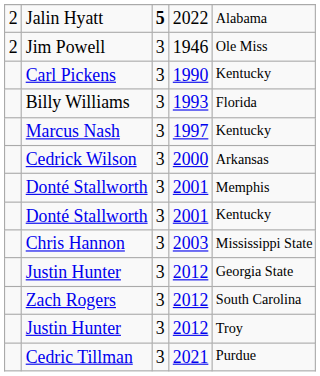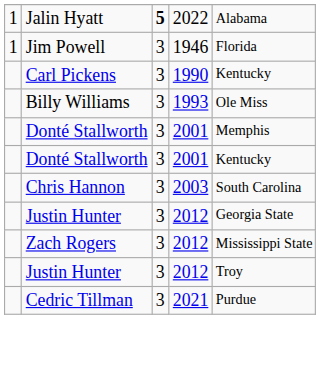 <table class="wikitable">
 <tr>
 </tr>
 <tr>
-<td>2</td>
+<td>1</td>
 <td>Jalin Hyatt</td>
 <td><strong>5</strong></td>
 <td>2022</td>
 <td style="font-size:80%;">Alabama</td>
 </tr>
 <tr>
-<td>2</td>
+<td>1</td>
 <td>Jim Powell</td>
 <td>3</td>
 <td>1946</td>
-<td style="font-size:80%;">Ole Miss</td>
+<td style="font-size:80%;">Florida</td>
 </tr>
 <tr>
 <td></td>
 <td><a href='#'>Carl Pickens</a></td>
 <td>3</td>
 <td><a href='#'>1990</a></td>
 <td style="font-size:80%;">Kentucky</td>
 </tr>
 <tr>
 <td></td>
 <td>Billy Williams</td>
 <td>3</td>
 <td><a href='#'>1993</a></td>
-<td style="font-size:80%;">Florida</td>
-</tr>
-<tr>
-<td></td>
-<td><a href='#'>Marcus Nash</a></td>
-<td>3</td>
-<td><a href='#'>1997</a></td>
-<td style="font-size:80%;">Kentucky</td>
-</tr>
-<tr>
-<td></td>
-<td><a href='#'>Cedrick Wilson</a></td>
-<td>3</td>
-<td><a href='#'>2000</a></td>
-<td style="font-size:80%;">Arkansas</td>
+<td style="font-size:80%;">Ole Miss</td>
 </tr>
 <tr>
 <td></td>
 <td><a href='#'>Donté Stallworth</a></td>
 <td>3</td>
 <td><a href='#'>2001</a></td>
 <td style="font-size:80%;">Memphis</td>
 </tr>
 <tr>
 <td></td>
 <td><a href='#'>Donté Stallworth</a></td>
 <td>3</td>
 <td><a href='#'>2001</a></td>
 <td style="font-size:80%;">Kentucky</td>
 </tr>
 <tr>
 <td></td>
 <td><a href='#'>Chris Hannon</a></td>
 <td>3</td>
 <td><a href='#'>2003</a></td>
-<td style="font-size:80%;">Mississippi State</td>
+<td style="font-size:80%;">South Carolina</td>
 </tr>
 <tr>
 <td></td>
 <td><a href='#'>Justin Hunter</a></td>
 <td>3</td>
 <td><a href='#'>2012</a></td>
 <td style="font-size:80%;">Georgia State</td>
 </tr>
 <tr>
 <td></td>
 <td><a href='#'>Zach Rogers</a></td>
 <td>3</td>
 <td><a href='#'>2012</a></td>
-<td style="font-size:80%;">South Carolina</td>
+<td style="font-size:80%;">Mississippi State</td>
 </tr>
 <tr>
 <td></td>
 <td><a href='#'>Justin Hunter</a></td>
 <td>3</td>
 <td><a href='#'>2012</a></td>
 <td style="font-size:80%;">Troy</td>
 </tr>
 <tr>
 <td></td>
 <td><a href='#'>Cedric Tillman</a></td>
 <td>3</td>
 <td><a href='#'>2021</a></td>
 <td style="font-size:80%;">Purdue</td>
 </tr>
 </table>
